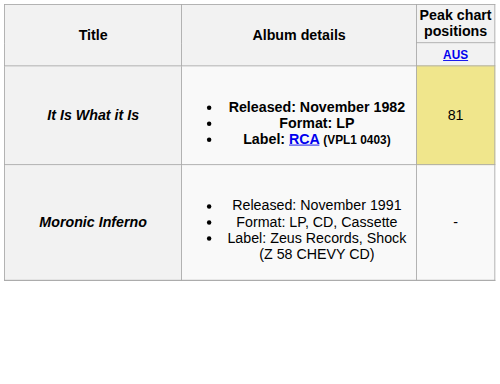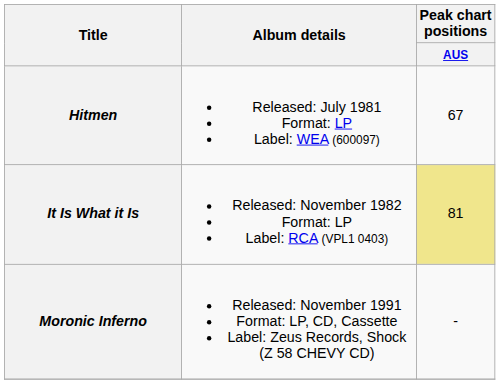 <table class="wikitable plainrowheaders" style="text-align:center;" border="1">
 <tr>
 <th scope="col" rowspan="2" style="width:12em;">Title</th>
 <th scope="col" rowspan="2" style="width:16em;">Album details</th>
 <th scope="col" colspan="1">Peak chart<br>positions</th>
 </tr>
 <tr>
 <th scope="col" style="text-align:center;"><small><a href='#'>AUS</a></small><br></th>
 </tr>
 <tr>
+<th scope="row"><em>Hitmen</em></th>
+<td><br><ul><li>Released: July 1981</li><li>Format: <a href='#'>LP</a></li><li>Label: <a href='#'>WEA</a> <small>(600097)</small></li></ul></td>
+<td align="center">67</td>
+</tr>
+<tr>
 <th scope="row"><em>It Is What it Is</em></th>
-<td><strong><br><ul><li>Released: November 1982</li><li>Format: LP</li><li>Label: <a href='#'>RCA</a> <small>(VPL1 0403)</small></li></ul></strong></td>
+<td><br><ul><li>Released: November 1982</li><li>Format: LP</li><li>Label: <a href='#'>RCA</a> <small>(VPL1 0403)</small></li></ul></td>
 <td align="center" style="background: khaki;">81</td>
 </tr>
 <tr>
 <th scope="row"><em>Moronic Inferno</em></th>
 <td><br><ul><li>Released: November 1991</li><li>Format: LP, CD, Cassette</li><li>Label: Zeus Records, Shock (Z 58 CHEVY CD)</li></ul></td>
 <td align="center">-</td>
 </tr>
 <tr>
 </tr>
 </table>
